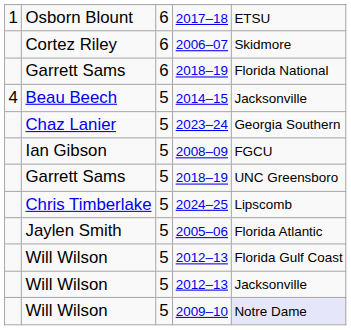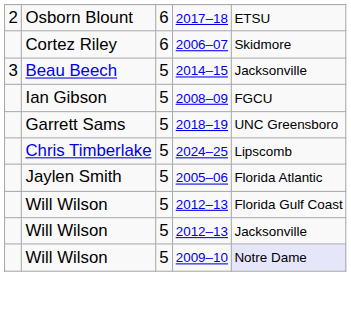 <table class="wikitable">
 <tr>
 </tr>
 <tr>
-<td>1</td>
+<td>2</td>
 <td>Osborn Blount</td>
 <td>6</td>
 <td style="font-size:80%;"><a href='#'>2017–18</a></td>
 <td style="font-size:80%;">ETSU</td>
 </tr>
 <tr>
 <td></td>
 <td>Cortez Riley</td>
 <td>6</td>
 <td style="font-size:80%;"><a href='#'>2006–07</a></td>
 <td style="font-size:80%;">Skidmore</td>
 </tr>
 <tr>
-<td></td>
-<td>Garrett Sams</td>
-<td>6</td>
-<td style="font-size:80%;"><a href='#'>2018–19</a></td>
-<td style="font-size:80%;">Florida National</td>
-</tr>
-<tr>
-<td>4</td>
+<td>3</td>
 <td><a href='#'>Beau Beech</a></td>
 <td>5</td>
 <td style="font-size:80%;"><a href='#'>2014–15</a></td>
 <td style="font-size:80%;">Jacksonville</td>
-</tr>
-<tr>
-<td></td>
-<td><a href='#'>Chaz Lanier</a></td>
-<td>5</td>
-<td style="font-size:80%;"><a href='#'>2023–24</a></td>
-<td style="font-size:80%;">Georgia Southern</td>
 </tr>
 <tr>
 <td></td>
 <td>Ian Gibson</td>
 <td>5</td>
 <td style="font-size:80%;"><a href='#'>2008–09</a></td>
 <td style="font-size:80%;">FGCU</td>
 </tr>
 <tr>
 <td></td>
 <td>Garrett Sams</td>
 <td>5</td>
 <td style="font-size:80%;"><a href='#'>2018–19</a></td>
 <td style="font-size:80%;">UNC Greensboro</td>
 </tr>
 <tr>
 <td></td>
 <td><a href='#'>Chris Timberlake</a></td>
 <td>5</td>
 <td style="font-size:80%;"><a href='#'>2024–25</a></td>
 <td style="font-size:80%;">Lipscomb</td>
 </tr>
 <tr>
 <td></td>
 <td>Jaylen Smith</td>
 <td>5</td>
 <td style="font-size:80%;"><a href='#'>2005–06</a></td>
 <td style="font-size:80%;">Florida Atlantic</td>
 </tr>
 <tr>
 <td></td>
 <td>Will Wilson</td>
 <td>5</td>
 <td style="font-size:80%;"><a href='#'>2012–13</a></td>
 <td style="font-size:80%;">Florida Gulf Coast</td>
 </tr>
 <tr>
 <td></td>
 <td>Will Wilson</td>
 <td>5</td>
 <td style="font-size:80%;"><a href='#'>2012–13</a></td>
 <td style="font-size:80%;">Jacksonville</td>
 </tr>
 <tr>
 <td></td>
 <td>Will Wilson</td>
 <td>5</td>
 <td style="font-size:80%;"><a href='#'>2009–10</a></td>
 <td style="background: lavender; font-size:80%;">Notre Dame</td>
 </tr>
 </table>
